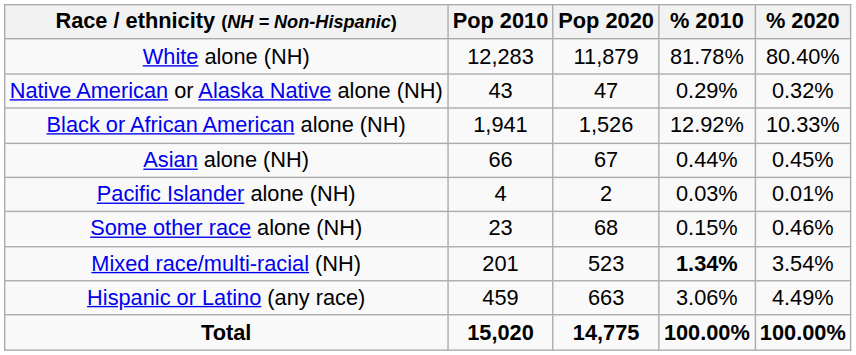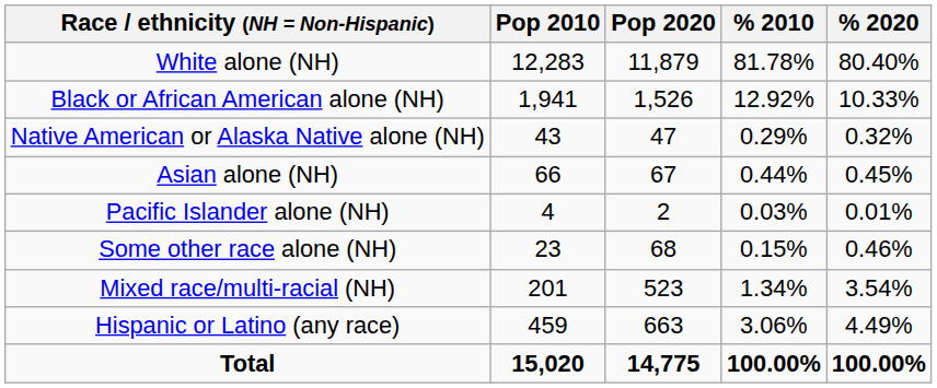 <table class="wikitable" style="text-align:center;">
 <tr>
 <th>Race / ethnicity <small>(<em>NH = Non-Hispanic</em>)</small></th>
 <th>Pop 2010</th>
 <th>Pop 2020</th>
 <th>% 2010</th>
 <th>% 2020</th>
 </tr>
 <tr>
 <td><a href='#'>White</a> alone (NH)</td>
 <td>12,283</td>
 <td>11,879</td>
 <td>81.78%</td>
 <td>80.40%</td>
 </tr>
 <tr>
+<td><a href='#'>Black or African American</a> alone (NH)</td>
+<td>1,941</td>
+<td>1,526</td>
+<td>12.92%</td>
+<td>10.33%</td>
+</tr>
+<tr>
 <td><a href='#'>Native American</a> or <a href='#'>Alaska Native</a> alone (NH)</td>
 <td>43</td>
 <td>47</td>
 <td>0.29%</td>
 <td>0.32%</td>
-</tr>
-<tr>
-<td><a href='#'>Black or African American</a> alone (NH)</td>
-<td>1,941</td>
-<td>1,526</td>
-<td>12.92%</td>
-<td>10.33%</td>
 </tr>
 <tr>
 <td><a href='#'>Asian</a> alone (NH)</td>
 <td>66</td>
 <td>67</td>
 <td>0.44%</td>
 <td>0.45%</td>
 </tr>
 <tr>
 <td><a href='#'>Pacific Islander</a> alone (NH)</td>
 <td>4</td>
 <td>2</td>
 <td>0.03%</td>
 <td>0.01%</td>
 </tr>
 <tr>
 <td><a href='#'>Some other race</a> alone (NH)</td>
 <td>23</td>
 <td>68</td>
 <td>0.15%</td>
 <td>0.46%</td>
 </tr>
 <tr>
 <td><a href='#'>Mixed race/multi-racial</a> (NH)</td>
 <td>201</td>
 <td>523</td>
-<td><strong>1.34%</strong></td>
+<td>1.34%</td>
 <td>3.54%</td>
 </tr>
 <tr>
 <td><a href='#'>Hispanic or Latino</a> (any race)</td>
 <td>459</td>
 <td>663</td>
 <td>3.06%</td>
 <td>4.49%</td>
 </tr>
 <tr>
 <td><strong>Total</strong></td>
 <td><strong>15,020</strong></td>
 <td><strong>14,775</strong></td>
 <td><strong>100.00%</strong></td>
 <td><strong>100.00%</strong></td>
 </tr>
 </table>
